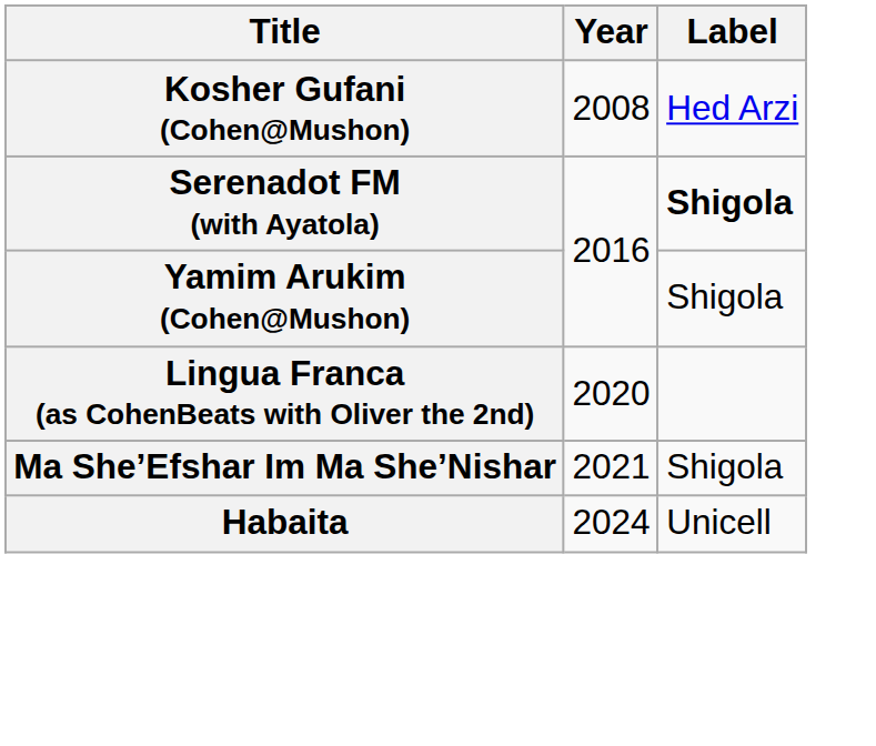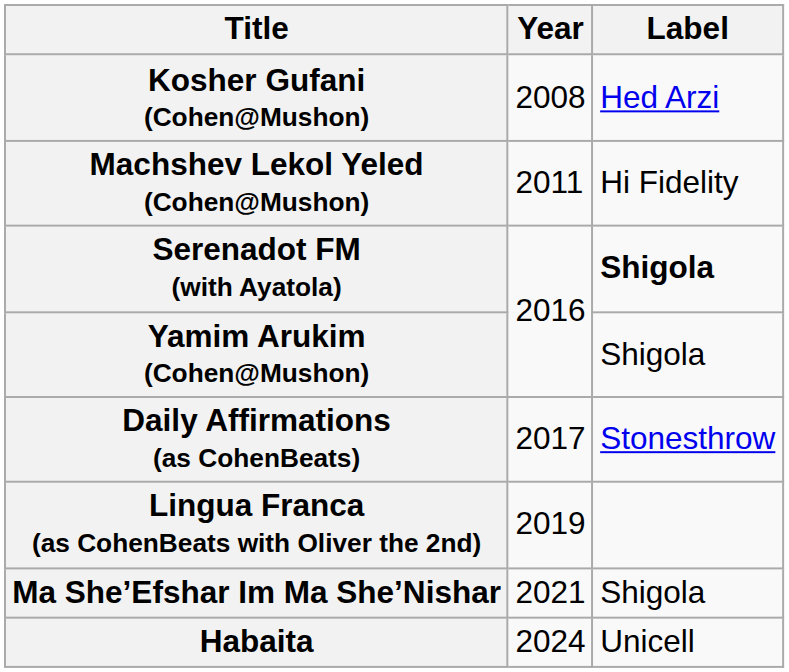 <table class="wikitable">
 <tr>
 <th>Title</th>
 <th>Year</th>
 <th>Label</th>
 </tr>
 <tr>
 <th>Kosher Gufani<br><small>(Cohen@Mushon)</small></th>
 <td>2008</td>
 <td><a href='#'>Hed Arzi</a></td>
 </tr>
 <tr>
+<th>Machshev Lekol Yeled<br><small>(Cohen@Mushon)</small></th>
+<td>2011</td>
+<td>Hi Fidelity</td>
+</tr>
+<tr>
 <th>Serenadot FM<br><small>(with Ayatola)</small></th>
 <td rowspan="2">2016</td>
 <td><strong>Shigola</strong></td>
 </tr>
 <tr>
 <th>Yamim Arukim<br><small>(Cohen@Mushon)</small></th>
 <td>Shigola</td>
 </tr>
 <tr>
+<th>Daily Affirmations<br><small>(as CohenBeats)</small></th>
+<td>2017</td>
+<td><a href='#'>Stonesthrow</a></td>
+</tr>
+<tr>
 <th>Lingua Franca<br><small>(as CohenBeats with Oliver the 2nd)</small></th>
-<td>2020</td>
+<td>2019</td>
 <td></td>
 </tr>
 <tr>
 <th>Ma She’Efshar Im Ma She’Nishar</th>
 <td>2021</td>
 <td>Shigola</td>
 </tr>
 <tr>
 <th>Habaita</th>
 <td>2024</td>
 <td>Unicell</td>
 </tr>
 </table>
